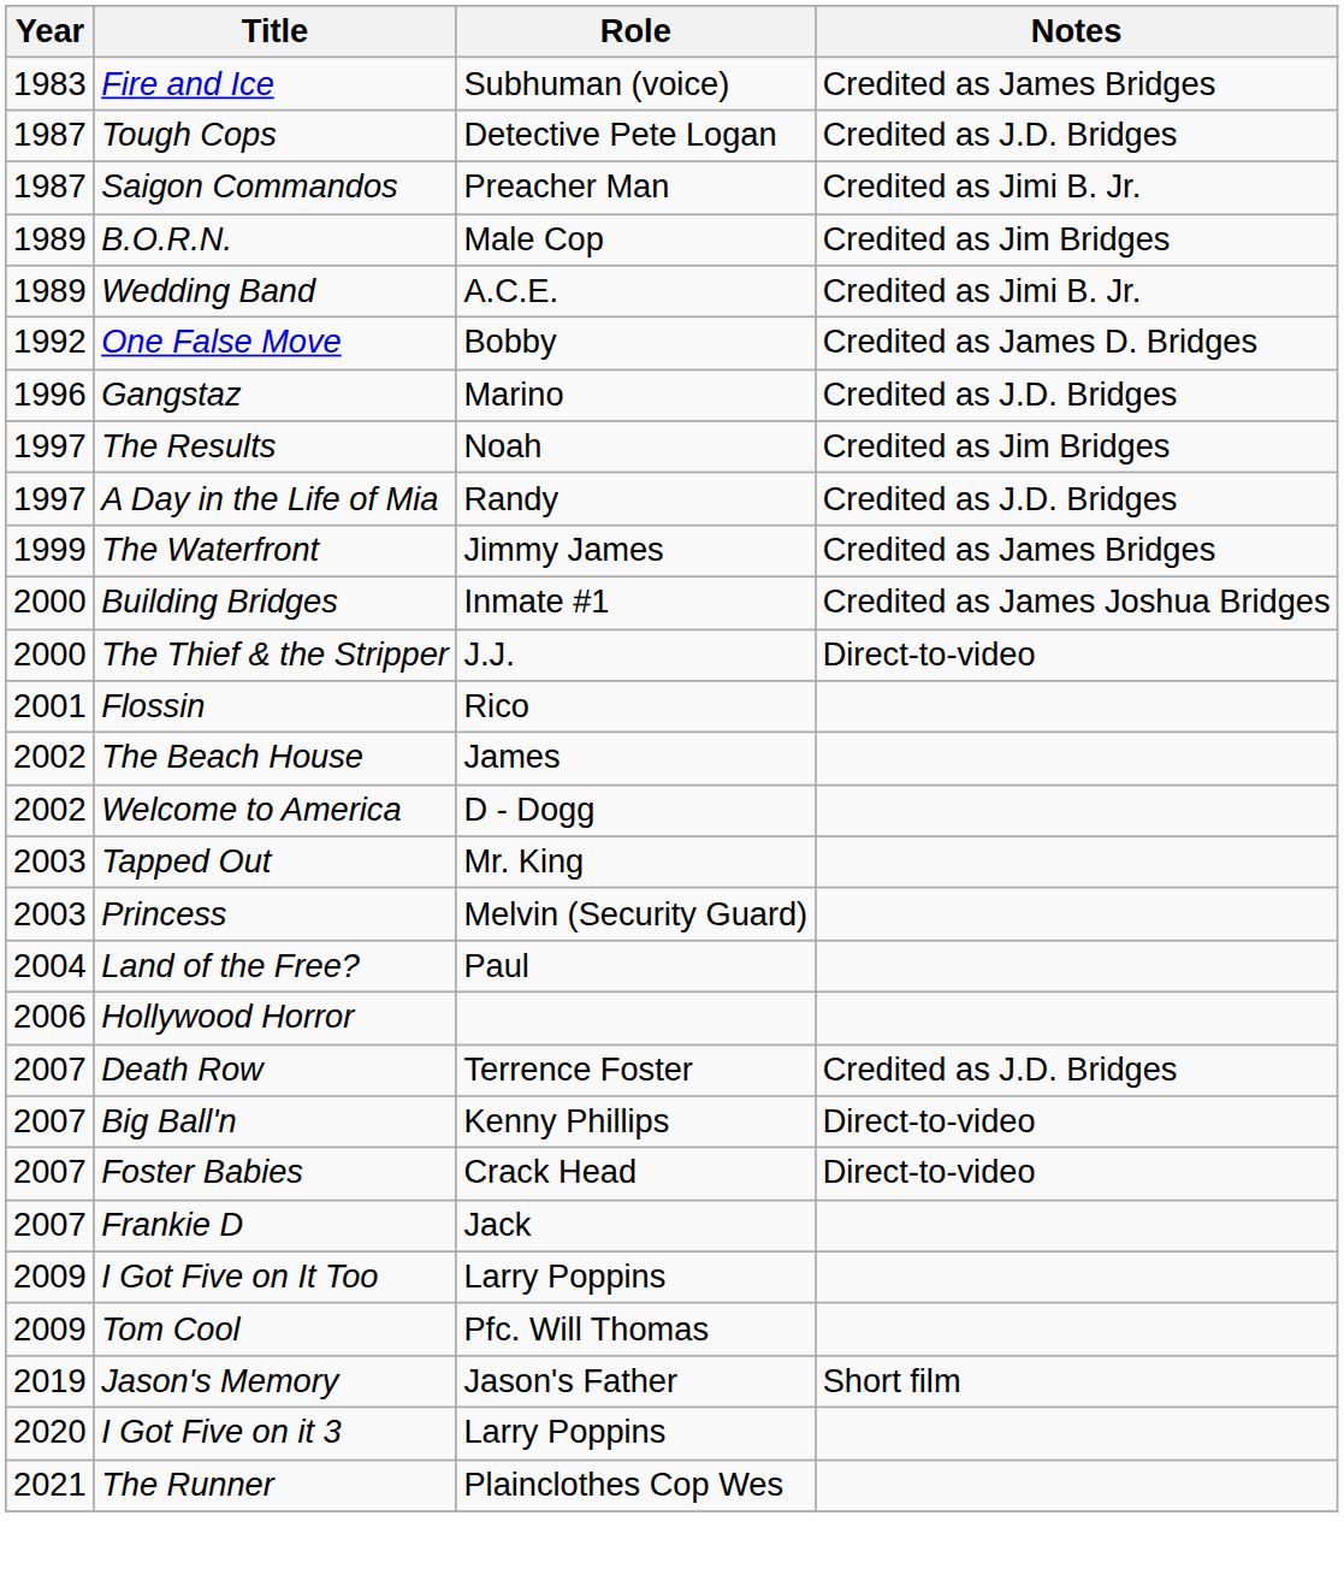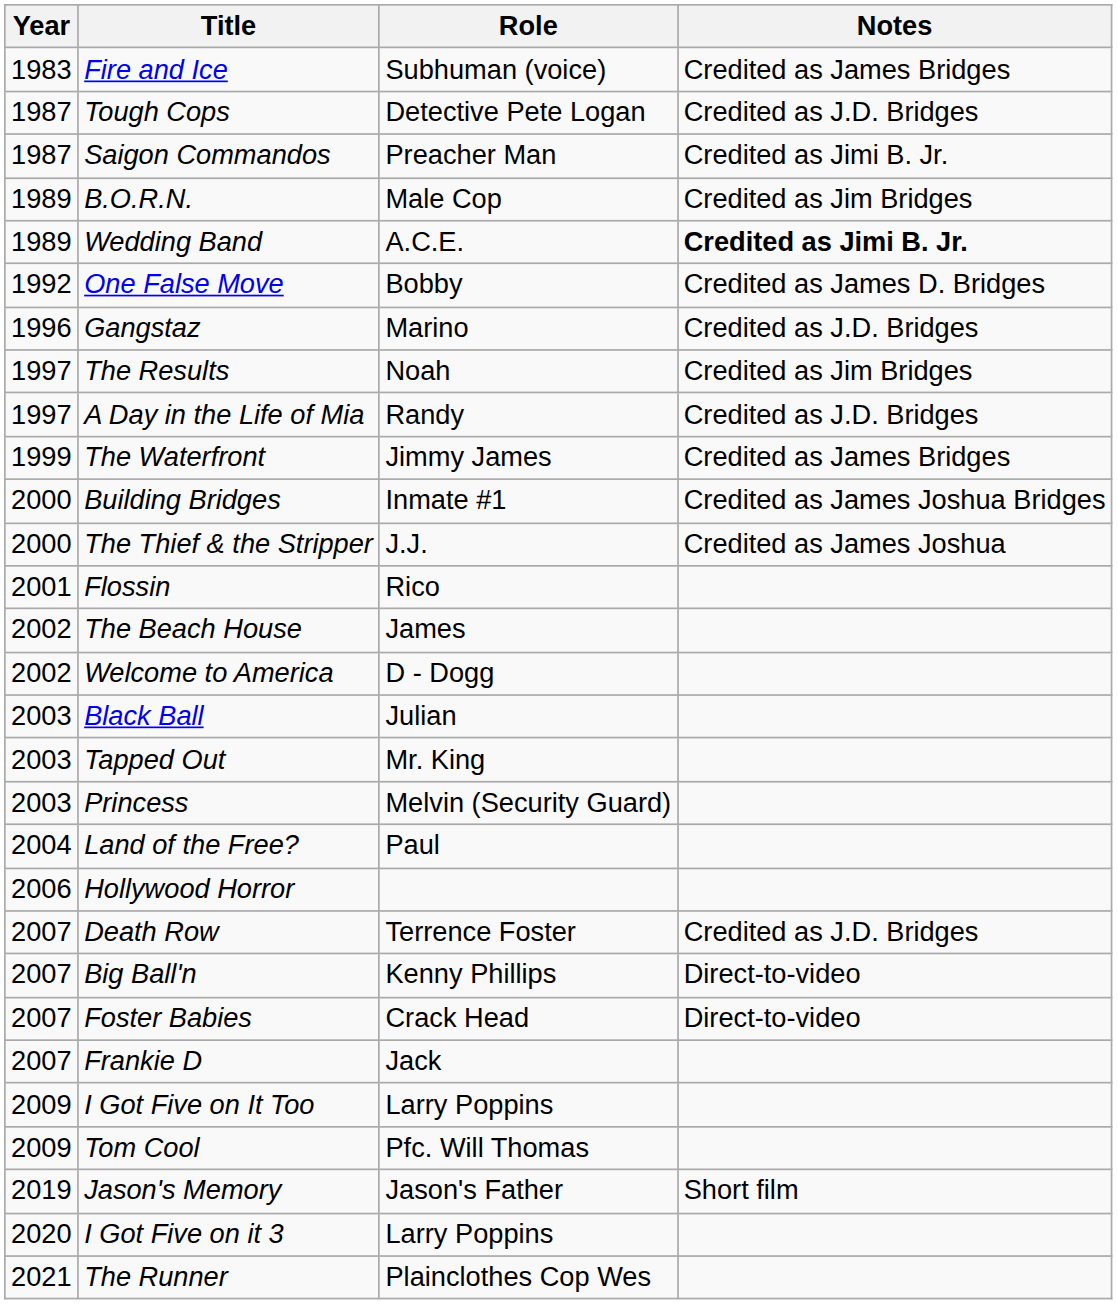 <table class="wikitable sortable">
 <tr>
 <th>Year</th>
 <th>Title</th>
 <th>Role</th>
 <th>Notes</th>
 </tr>
 <tr>
 <td>1983</td>
 <td><em><a href='#'>Fire and Ice</a></em></td>
 <td>Subhuman (voice)</td>
 <td>Credited as James Bridges</td>
 </tr>
 <tr>
 <td>1987</td>
 <td><em>Tough Cops</em></td>
 <td>Detective Pete Logan</td>
 <td>Credited as J.D. Bridges</td>
 </tr>
 <tr>
 <td>1987</td>
 <td><em>Saigon Commandos</em></td>
 <td>Preacher Man</td>
 <td>Credited as Jimi B. Jr.</td>
 </tr>
 <tr>
 <td>1989</td>
 <td><em>B.O.R.N.</em></td>
 <td>Male Cop</td>
 <td>Credited as Jim Bridges</td>
 </tr>
 <tr>
 <td>1989</td>
 <td><em>Wedding Band</em></td>
 <td>A.C.E.</td>
-<td>Credited as Jimi B. Jr.</td>
+<td><strong>Credited as Jimi B. Jr.</strong></td>
 </tr>
 <tr>
 <td>1992</td>
 <td><em><a href='#'>One False Move</a></em></td>
 <td>Bobby</td>
 <td>Credited as James D. Bridges</td>
 </tr>
 <tr>
 <td>1996</td>
 <td><em>Gangstaz</em></td>
 <td>Marino</td>
 <td>Credited as J.D. Bridges</td>
 </tr>
 <tr>
 <td>1997</td>
 <td><em>The Results</em></td>
 <td>Noah</td>
 <td>Credited as Jim Bridges</td>
 </tr>
 <tr>
 <td>1997</td>
 <td><em>A Day in the Life of Mia</em></td>
 <td>Randy</td>
 <td>Credited as J.D. Bridges</td>
 </tr>
 <tr>
 <td>1999</td>
 <td><em>The Waterfront</em></td>
 <td>Jimmy James</td>
 <td>Credited as James Bridges</td>
 </tr>
 <tr>
 <td>2000</td>
 <td><em>Building Bridges</em></td>
 <td>Inmate #1</td>
 <td>Credited as James Joshua Bridges</td>
 </tr>
 <tr>
 <td>2000</td>
 <td><em>The Thief & the Stripper</em></td>
 <td>J.J.</td>
-<td>Direct-to-video</td>
+<td>Credited as James Joshua</td>
 </tr>
 <tr>
 <td>2001</td>
 <td><em>Flossin</em></td>
 <td>Rico</td>
 <td></td>
 </tr>
 <tr>
 <td>2002</td>
 <td><em>The Beach House</em></td>
 <td>James</td>
 <td></td>
 </tr>
 <tr>
 <td>2002</td>
 <td><em>Welcome to America</em></td>
 <td>D - Dogg</td>
+<td></td>
+</tr>
+<tr>
+<td>2003</td>
+<td><em><a href='#'>Black Ball</a></em></td>
+<td>Julian</td>
 <td></td>
 </tr>
 <tr>
 <td>2003</td>
 <td><em>Tapped Out</em></td>
 <td>Mr. King</td>
 <td></td>
 </tr>
 <tr>
 <td>2003</td>
 <td><em>Princess</em></td>
 <td>Melvin (Security Guard)</td>
 <td></td>
 </tr>
 <tr>
 <td>2004</td>
 <td><em>Land of the Free?</em></td>
 <td>Paul</td>
 <td></td>
 </tr>
 <tr>
 <td>2006</td>
 <td><em>Hollywood Horror</em></td>
 <td></td>
 <td></td>
 </tr>
 <tr>
 <td>2007</td>
 <td><em>Death Row</em></td>
 <td>Terrence Foster</td>
 <td>Credited as J.D. Bridges</td>
 </tr>
 <tr>
 <td>2007</td>
 <td><em>Big Ball'n</em></td>
 <td>Kenny Phillips</td>
 <td>Direct-to-video</td>
 </tr>
 <tr>
 <td>2007</td>
 <td><em>Foster Babies</em></td>
 <td>Crack Head</td>
 <td>Direct-to-video</td>
 </tr>
 <tr>
 <td>2007</td>
 <td><em>Frankie D</em></td>
 <td>Jack</td>
 <td></td>
 </tr>
 <tr>
 <td>2009</td>
 <td><em>I Got Five on It Too</em></td>
 <td>Larry Poppins</td>
 <td></td>
 </tr>
 <tr>
 <td>2009</td>
 <td><em>Tom Cool</em></td>
 <td>Pfc. Will Thomas</td>
 <td></td>
 </tr>
 <tr>
 <td>2019</td>
 <td><em>Jason's Memory</em></td>
 <td>Jason's Father</td>
 <td>Short film</td>
 </tr>
 <tr>
 <td>2020</td>
 <td><em>I Got Five on it 3</em></td>
 <td>Larry Poppins</td>
 <td></td>
 </tr>
 <tr>
 <td>2021</td>
 <td><em>The Runner</em></td>
 <td>Plainclothes Cop Wes</td>
 <td></td>
 </tr>
 </table>
